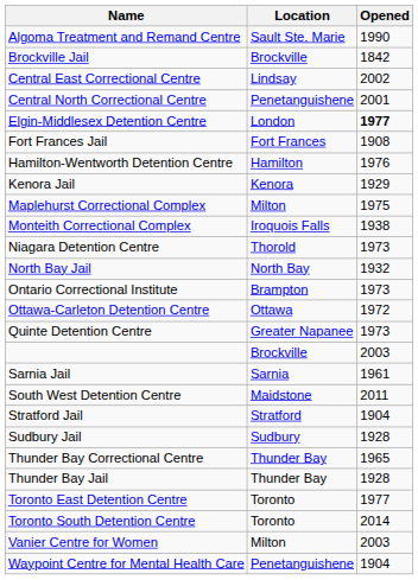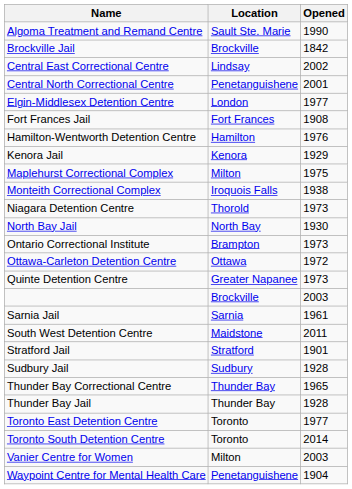 <table class="wikitable sortable">
 <tr>
 <th>Name</th>
 <th>Location</th>
 <th>Opened</th>
 </tr>
 <tr>
 <td><a href='#'>Algoma Treatment and Remand Centre</a></td>
 <td><a href='#'>Sault Ste. Marie</a></td>
 <td>1990</td>
 </tr>
 <tr>
 <td><a href='#'>Brockville Jail</a></td>
 <td><a href='#'>Brockville</a></td>
 <td>1842</td>
 </tr>
 <tr>
 <td><a href='#'>Central East Correctional Centre</a></td>
 <td><a href='#'>Lindsay</a></td>
 <td>2002</td>
 </tr>
 <tr>
 <td><a href='#'>Central North Correctional Centre</a></td>
 <td><a href='#'>Penetanguishene</a></td>
 <td>2001</td>
 </tr>
 <tr>
 <td><a href='#'>Elgin-Middlesex Detention Centre</a></td>
 <td><a href='#'>London</a></td>
-<td><strong>1977</strong></td>
+<td>1977</td>
 </tr>
 <tr>
 <td>Fort Frances Jail</td>
 <td><a href='#'>Fort Frances</a></td>
 <td>1908</td>
 </tr>
 <tr>
 <td>Hamilton-Wentworth Detention Centre</td>
 <td><a href='#'>Hamilton</a></td>
 <td>1976</td>
 </tr>
 <tr>
 <td>Kenora Jail</td>
 <td><a href='#'>Kenora</a></td>
 <td>1929</td>
 </tr>
 <tr>
 <td><a href='#'>Maplehurst Correctional Complex</a></td>
 <td><a href='#'>Milton</a></td>
 <td>1975</td>
 </tr>
 <tr>
 <td><a href='#'>Monteith Correctional Complex</a></td>
 <td><a href='#'>Iroquois Falls</a></td>
 <td>1938</td>
 </tr>
 <tr>
 <td>Niagara Detention Centre</td>
 <td><a href='#'>Thorold</a></td>
 <td>1973</td>
 </tr>
 <tr>
 <td><a href='#'>North Bay Jail</a></td>
 <td><a href='#'>North Bay</a></td>
-<td>1932</td>
+<td>1930</td>
 </tr>
 <tr>
 <td>Ontario Correctional Institute</td>
 <td><a href='#'>Brampton</a></td>
 <td>1973</td>
 </tr>
 <tr>
 <td><a href='#'>Ottawa-Carleton Detention Centre</a></td>
 <td><a href='#'>Ottawa</a></td>
 <td>1972</td>
 </tr>
 <tr>
 <td>Quinte Detention Centre</td>
 <td><a href='#'>Greater Napanee</a></td>
 <td>1973</td>
 </tr>
 <tr>
 <td></td>
 <td><a href='#'>Brockville</a></td>
 <td>2003</td>
 </tr>
 <tr>
 <td>Sarnia Jail</td>
 <td><a href='#'>Sarnia</a></td>
 <td>1961</td>
 </tr>
 <tr>
 <td>South West Detention Centre</td>
 <td><a href='#'>Maidstone</a></td>
 <td>2011</td>
 </tr>
 <tr>
 <td>Stratford Jail</td>
 <td><a href='#'>Stratford</a></td>
-<td>1904</td>
+<td>1901</td>
 </tr>
 <tr>
 <td>Sudbury Jail</td>
 <td><a href='#'>Sudbury</a></td>
 <td>1928</td>
 </tr>
 <tr>
 <td>Thunder Bay Correctional Centre</td>
 <td><a href='#'>Thunder Bay</a></td>
 <td>1965</td>
 </tr>
 <tr>
 <td>Thunder Bay Jail</td>
 <td>Thunder Bay</td>
 <td>1928</td>
 </tr>
 <tr>
 <td><a href='#'>Toronto East Detention Centre</a></td>
 <td>Toronto</td>
 <td>1977</td>
 </tr>
 <tr>
 <td><a href='#'>Toronto South Detention Centre</a></td>
 <td>Toronto</td>
 <td>2014</td>
 </tr>
 <tr>
 <td><a href='#'>Vanier Centre for Women</a></td>
 <td>Milton</td>
 <td>2003</td>
 </tr>
 <tr>
 <td><a href='#'>Waypoint Centre for Mental Health Care</a></td>
 <td><a href='#'>Penetanguishene</a></td>
 <td>1904</td>
 </tr>
 </table>
